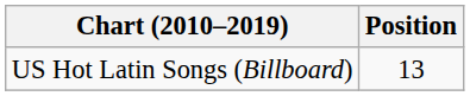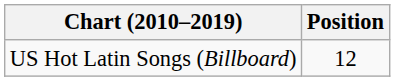 <table class="wikitable">
 <tr>
 <th>Chart (2010–2019)</th>
 <th>Position</th>
 </tr>
 <tr>
 <td>US Hot Latin Songs (<em>Billboard</em>)</td>
-<td style="text-align:center;">13</td>
+<td style="text-align:center;">12</td>
 </tr>
 </table>
